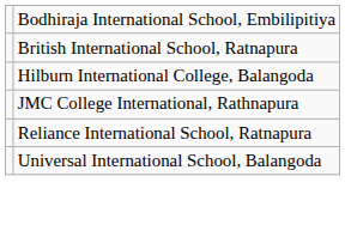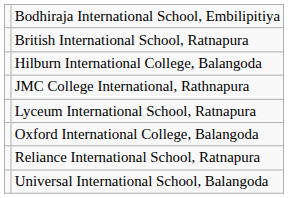 <table class="wikitable">
 <tr>
 <td></td>
 <td>Bodhiraja International School, Embilipitiya</td>
 </tr>
 <tr>
 <td></td>
 <td>British International School, Ratnapura</td>
 </tr>
 <tr>
 <td></td>
 <td>Hilburn International College, Balangoda</td>
 </tr>
 <tr>
 <td></td>
 <td>JMC College International, Rathnapura</td>
 </tr>
 <tr>
 <td></td>
+<td>Lyceum International School, Ratnapura</td>
+</tr>
+<tr>
+<td></td>
+<td>Oxford International College, Balangoda</td>
+</tr>
+<tr>
+<td></td>
 <td>Reliance International School, Ratnapura</td>
 </tr>
 <tr>
 <td></td>
 <td>Universal International School, Balangoda</td>
 </tr>
 </table>
